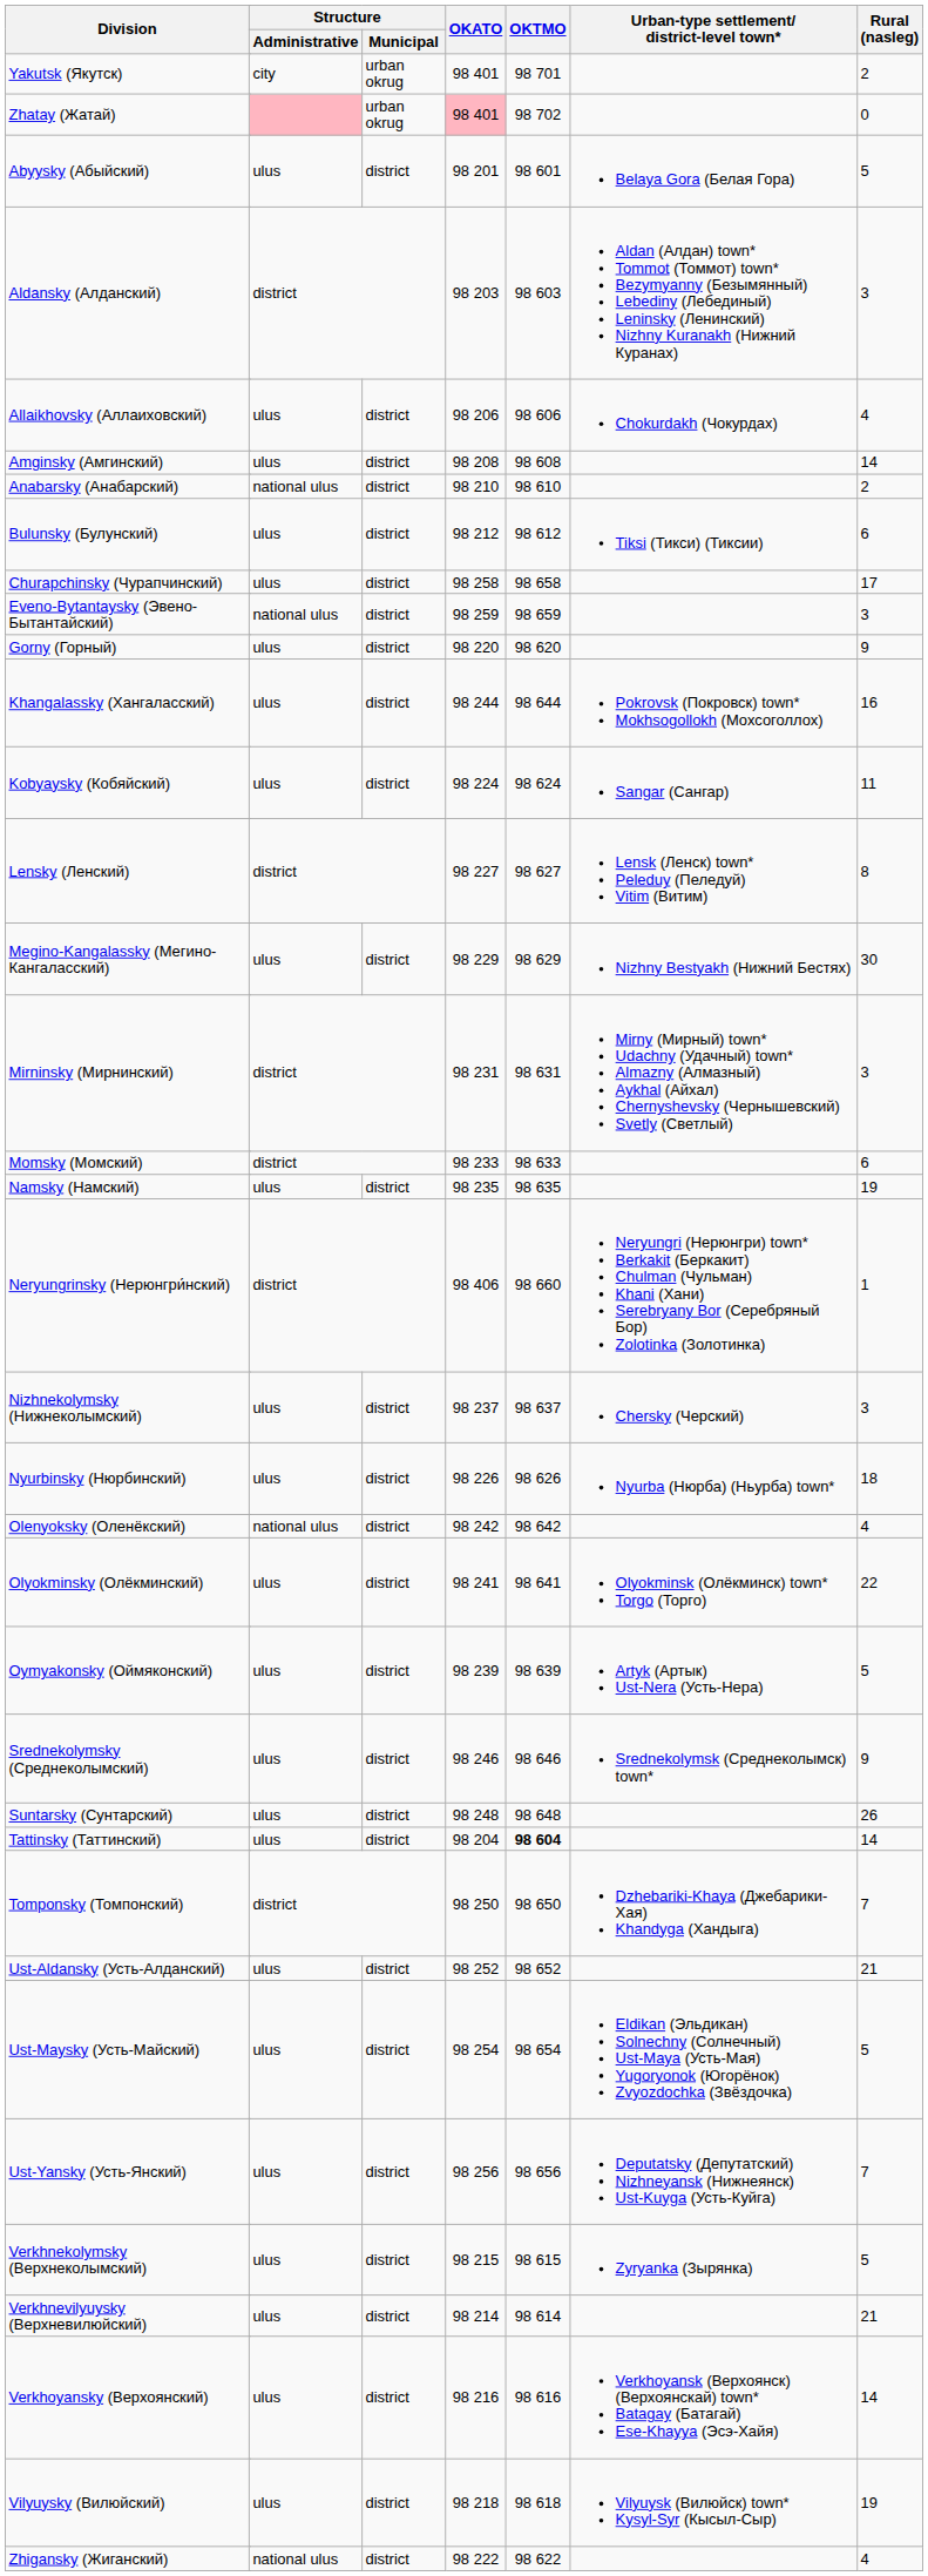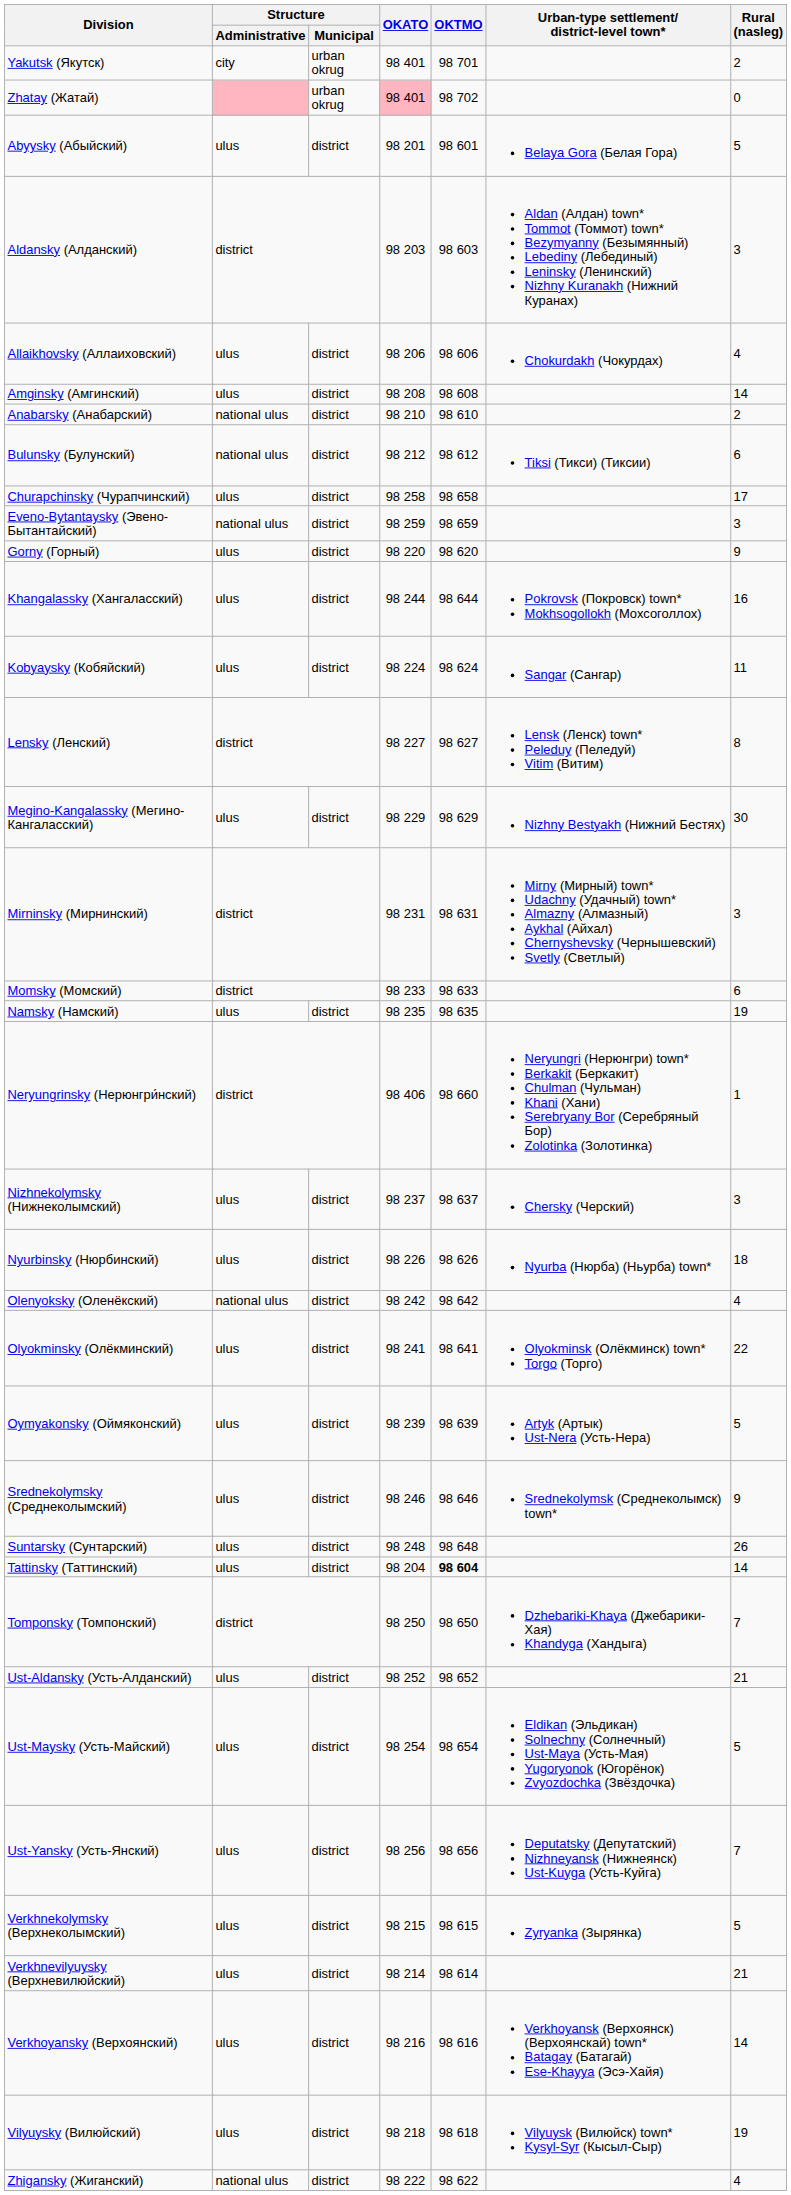 <table class="wikitable" style="padding: 24em 0; border: 1px #aaa solid; border-collapse: collapse; font-size: 90%;">
 <tr>
 <th colspan="2" rowspan="2">Division</th>
 <th colspan="2">Structure</th>
 <th rowspan="2"><a href='#'>OKATO</a></th>
 <th rowspan="2"><a href='#'>OKTMO</a></th>
 <th rowspan="2">Urban-type settlement/<br>district-level town*</th>
 <th rowspan="2">Rural<br>(nasleg)</th>
 </tr>
 <tr>
 <th>Administrative</th>
 <th>Municipal</th>
 </tr>
 <tr>
 <td colspan="2"><a href='#'>Yakutsk</a> (Якутск)</td>
 <td>city</td>
 <td>urban okrug</td>
 <td align="center">98 401</td>
 <td align="center">98 701</td>
 <td></td>
 <td>2</td>
 </tr>
 <tr>
 <td colspan="2"><a href='#'>Zhatay</a> (Жатай)</td>
 <td bgcolor="lightpink"></td>
 <td>urban okrug</td>
 <td bgcolor="lightpink" align="center">98 401</td>
 <td align="center">98 702</td>
 <td></td>
 <td>0</td>
 </tr>
 <tr>
 <td colspan="2"><a href='#'>Abyysky</a> (Абыйский)</td>
 <td>ulus</td>
 <td>district</td>
 <td align="center">98 201</td>
 <td align="center">98 601</td>
 <td><br><ul><li><a href='#'>Belaya Gora</a> (Белая Гора)</li></ul></td>
 <td>5</td>
 </tr>
 <tr>
 <td colspan="2"><a href='#'>Aldansky</a> (Алданский)</td>
 <td colspan="2">district</td>
 <td align="center">98 203</td>
 <td align="center">98 603</td>
 <td><br><ul><li><a href='#'>Aldan</a> (Алдан) town*</li><li><a href='#'>Tommot</a> (Томмот) town*</li><li><a href='#'>Bezymyanny</a> (Безымянный)</li><li><a href='#'>Lebediny</a> (Лебединый)</li><li><a href='#'>Leninsky</a> (Ленинский)</li><li><a href='#'>Nizhny Kuranakh</a> (Нижний Куранах)</li></ul></td>
 <td>3</td>
 </tr>
 <tr>
 <td colspan="2"><a href='#'>Allaikhovsky</a> (Аллаиховский)</td>
 <td>ulus</td>
 <td>district</td>
 <td align="center">98 206</td>
 <td align="center">98 606</td>
 <td><br><ul><li><a href='#'>Chokurdakh</a> (Чокурдах)</li></ul></td>
 <td>4</td>
 </tr>
 <tr>
 <td colspan="2"><a href='#'>Amginsky</a> (Амгинский)</td>
 <td>ulus</td>
 <td>district</td>
 <td align="center">98 208</td>
 <td align="center">98 608</td>
 <td></td>
 <td>14</td>
 </tr>
 <tr>
 <td colspan="2"><a href='#'>Anabarsky</a> (Анабарский)</td>
 <td>national ulus</td>
 <td>district</td>
 <td align="center">98 210</td>
 <td align="center">98 610</td>
 <td></td>
 <td>2</td>
 </tr>
 <tr>
 <td colspan="2"><a href='#'>Bulunsky</a> (Булунский)</td>
-<td>ulus</td>
+<td>national ulus</td>
 <td>district</td>
 <td align="center">98 212</td>
 <td align="center">98 612</td>
 <td><br><ul><li><a href='#'>Tiksi</a> (Тикси) (Тиксии)</li></ul></td>
 <td>6</td>
 </tr>
 <tr>
 <td colspan="2"><a href='#'>Churapchinsky</a> (Чурапчинский)</td>
 <td>ulus</td>
 <td>district</td>
 <td align="center">98 258</td>
 <td align="center">98 658</td>
 <td></td>
 <td>17</td>
 </tr>
 <tr>
 <td colspan="2"><a href='#'>Eveno-Bytantaysky</a> (Эвено-Бытантайский)</td>
 <td>national ulus</td>
 <td>district</td>
 <td align="center">98 259</td>
 <td align="center">98 659</td>
 <td></td>
 <td>3</td>
 </tr>
 <tr>
 <td colspan="2"><a href='#'>Gorny</a> (Горный)</td>
 <td>ulus</td>
 <td>district</td>
 <td align="center">98 220</td>
 <td align="center">98 620</td>
 <td></td>
 <td>9</td>
 </tr>
 <tr>
 <td colspan="2"><a href='#'>Khangalassky</a> (Хангаласский)</td>
 <td>ulus</td>
 <td>district</td>
 <td align="center">98 244</td>
 <td align="center">98 644</td>
 <td><br><ul><li><a href='#'>Pokrovsk</a> (Покровск) town*</li><li><a href='#'>Mokhsogollokh</a> (Мохсоголлох)</li></ul></td>
 <td>16</td>
 </tr>
 <tr>
 <td colspan="2"><a href='#'>Kobyaysky</a> (Кобяйский)</td>
 <td>ulus</td>
 <td>district</td>
 <td align="center">98 224</td>
 <td align="center">98 624</td>
 <td><br><ul><li><a href='#'>Sangar</a> (Сангар)</li></ul></td>
 <td>11</td>
 </tr>
 <tr>
 <td colspan="2"><a href='#'>Lensky</a> (Ленский)</td>
 <td colspan="2">district</td>
 <td align="center">98 227</td>
 <td align="center">98 627</td>
 <td><br><ul><li><a href='#'>Lensk</a> (Ленск) town*</li><li><a href='#'>Peleduy</a> (Пеледуй)</li><li><a href='#'>Vitim</a> (Витим)</li></ul></td>
 <td>8</td>
 </tr>
 <tr>
 <td colspan="2"><a href='#'>Megino-Kangalassky</a> (Мегино-Кангаласский)</td>
 <td>ulus</td>
 <td>district</td>
 <td align="center">98 229</td>
 <td align="center">98 629</td>
 <td><br><ul><li><a href='#'>Nizhny Bestyakh</a> (Нижний Бестях)</li></ul></td>
 <td>30</td>
 </tr>
 <tr>
 <td colspan="2"><a href='#'>Mirninsky</a> (Мирнинский)</td>
 <td colspan="2">district</td>
 <td align="center">98 231</td>
 <td align="center">98 631</td>
 <td><br><ul><li><a href='#'>Mirny</a> (Мирный) town*</li><li><a href='#'>Udachny</a> (Удачный) town*</li><li><a href='#'>Almazny</a> (Алмазный)</li><li><a href='#'>Aykhal</a> (Айхал)</li><li><a href='#'>Chernyshevsky</a> (Чернышевский)</li><li><a href='#'>Svetly</a> (Светлый)</li></ul></td>
 <td>3</td>
 </tr>
 <tr>
 <td colspan="2"><a href='#'>Momsky</a> (Момский)</td>
 <td colspan="2">district</td>
 <td align="center">98 233</td>
 <td align="center">98 633</td>
 <td></td>
 <td>6</td>
 </tr>
 <tr>
 <td colspan="2"><a href='#'>Namsky</a> (Намский)</td>
 <td>ulus</td>
 <td>district</td>
 <td align="center">98 235</td>
 <td align="center">98 635</td>
 <td></td>
 <td>19</td>
 </tr>
 <tr>
 <td colspan="2"><a href='#'>Neryungrinsky</a> (Нерюнгри́нский)</td>
 <td colspan="2">district</td>
 <td align="center">98 406</td>
 <td align="center">98 660</td>
 <td><br><ul><li><a href='#'>Neryungri</a> (Нерюнгри) town*</li><li><a href='#'>Berkakit</a> (Беркакит)</li><li><a href='#'>Chulman</a> (Чульман)</li><li><a href='#'>Khani</a> (Хани)</li><li><a href='#'>Serebryany Bor</a> (Серебряный Бор)</li><li><a href='#'>Zolotinka</a> (Золотинка)</li></ul></td>
 <td>1</td>
 </tr>
 <tr>
 <td colspan="2"><a href='#'>Nizhnekolymsky</a> (Нижнеколымский)</td>
 <td>ulus</td>
 <td>district</td>
 <td align="center">98 237</td>
 <td align="center">98 637</td>
 <td><br><ul><li><a href='#'>Chersky</a> (Черский)</li></ul></td>
 <td>3</td>
 </tr>
 <tr>
 <td colspan="2"><a href='#'>Nyurbinsky</a> (Нюрбинский)</td>
 <td>ulus</td>
 <td>district</td>
 <td align="center">98 226</td>
 <td align="center">98 626</td>
 <td><br><ul><li><a href='#'>Nyurba</a> (Нюрба) (Ньурба) town*</li></ul></td>
 <td>18</td>
 </tr>
 <tr>
 <td colspan="2"><a href='#'>Olenyoksky</a> (Оленёкский)</td>
 <td>national ulus</td>
 <td>district</td>
 <td align="center">98 242</td>
 <td align="center">98 642</td>
 <td></td>
 <td>4</td>
 </tr>
 <tr>
 <td colspan="2"><a href='#'>Olyokminsky</a> (Олёкминский)</td>
 <td>ulus</td>
 <td>district</td>
 <td align="center">98 241</td>
 <td align="center">98 641</td>
 <td><br><ul><li><a href='#'>Olyokminsk</a> (Олёкминск) town*</li><li><a href='#'>Torgo</a> (Торго)</li></ul></td>
 <td>22</td>
 </tr>
 <tr>
 <td colspan="2"><a href='#'>Oymyakonsky</a> (Оймяконский)</td>
 <td>ulus</td>
 <td>district</td>
 <td align="center">98 239</td>
 <td align="center">98 639</td>
 <td><br><ul><li><a href='#'>Artyk</a> (Артык)</li><li><a href='#'>Ust-Nera</a> (Усть-Нера)</li></ul></td>
 <td>5</td>
 </tr>
 <tr>
 <td colspan="2"><a href='#'>Srednekolymsky</a> (Среднеколымский)</td>
 <td>ulus</td>
 <td>district</td>
 <td align="center">98 246</td>
 <td align="center">98 646</td>
 <td><br><ul><li><a href='#'>Srednekolymsk</a> (Среднеколымск) town*</li></ul></td>
 <td>9</td>
 </tr>
 <tr>
 <td colspan="2"><a href='#'>Suntarsky</a> (Сунтарский)</td>
 <td>ulus</td>
 <td>district</td>
 <td align="center">98 248</td>
 <td align="center">98 648</td>
 <td></td>
 <td>26</td>
 </tr>
 <tr>
 <td colspan="2"><a href='#'>Tattinsky</a> (Таттинский)</td>
 <td>ulus</td>
 <td>district</td>
 <td align="center">98 204</td>
 <td align="center"><strong>98 604</strong></td>
 <td></td>
 <td>14</td>
 </tr>
 <tr>
 <td colspan="2"><a href='#'>Tomponsky</a> (Томпонский)</td>
 <td colspan="2">district</td>
 <td align="center">98 250</td>
 <td align="center">98 650</td>
 <td><br><ul><li><a href='#'>Dzhebariki-Khaya</a> (Джебарики-Хая)</li><li><a href='#'>Khandyga</a> (Хандыга)</li></ul></td>
 <td>7</td>
 </tr>
 <tr>
 <td colspan="2"><a href='#'>Ust-Aldansky</a> (Усть-Алданский)</td>
 <td>ulus</td>
 <td>district</td>
 <td align="center">98 252</td>
 <td align="center">98 652</td>
 <td></td>
 <td>21</td>
 </tr>
 <tr>
 <td colspan="2"><a href='#'>Ust-Maysky</a> (Усть-Майский)</td>
 <td>ulus</td>
 <td>district</td>
 <td align="center">98 254</td>
 <td align="center">98 654</td>
 <td><br><ul><li><a href='#'>Eldikan</a> (Эльдикан)</li><li><a href='#'>Solnechny</a> (Солнечный)</li><li><a href='#'>Ust-Maya</a> (Усть-Мая)</li><li><a href='#'>Yugoryonok</a> (Югорёнок)</li><li><a href='#'>Zvyozdochka</a> (Звёздочка)</li></ul></td>
 <td>5</td>
 </tr>
 <tr>
 <td colspan="2"><a href='#'>Ust-Yansky</a> (Усть-Янский)</td>
 <td>ulus</td>
 <td>district</td>
 <td align="center">98 256</td>
 <td align="center">98 656</td>
 <td><br><ul><li><a href='#'>Deputatsky</a> (Депутатский)</li><li><a href='#'>Nizhneyansk</a> (Нижнеянск)</li><li><a href='#'>Ust-Kuyga</a> (Усть-Куйга)</li></ul></td>
 <td>7</td>
 </tr>
 <tr>
 <td colspan="2"><a href='#'>Verkhnekolymsky</a> (Верхнеколымский)</td>
 <td>ulus</td>
 <td>district</td>
 <td align="center">98 215</td>
 <td align="center">98 615</td>
 <td><br><ul><li><a href='#'>Zyryanka</a> (Зырянка)</li></ul></td>
 <td>5</td>
 </tr>
 <tr>
 <td colspan="2"><a href='#'>Verkhnevilyuysky</a> (Верхневилюйский)</td>
 <td>ulus</td>
 <td>district</td>
 <td align="center">98 214</td>
 <td align="center">98 614</td>
 <td></td>
 <td>21</td>
 </tr>
 <tr>
 <td colspan="2"><a href='#'>Verkhoyansky</a> (Верхоянский)</td>
 <td>ulus</td>
 <td>district</td>
 <td align="center">98 216</td>
 <td align="center">98 616</td>
 <td><br><ul><li><a href='#'>Verkhoyansk</a> (Верхоянск) (Верхоянскай) town*</li><li><a href='#'>Batagay</a> (Батагай)</li><li><a href='#'>Ese-Khayya</a> (Эсэ-Хайя)</li></ul></td>
 <td>14</td>
 </tr>
 <tr>
 <td colspan="2"><a href='#'>Vilyuysky</a> (Вилюйский)</td>
 <td>ulus</td>
 <td>district</td>
 <td align="center">98 218</td>
 <td align="center">98 618</td>
 <td><br><ul><li><a href='#'>Vilyuysk</a> (Вилюйск) town*</li><li><a href='#'>Kysyl-Syr</a> (Кысыл-Сыр)</li></ul></td>
 <td>19</td>
 </tr>
 <tr>
 <td colspan="2"><a href='#'>Zhigansky</a> (Жиганский)</td>
 <td>national ulus</td>
 <td>district</td>
 <td align="center">98 222</td>
 <td align="center">98 622</td>
 <td></td>
 <td>4</td>
 </tr>
 </table>
